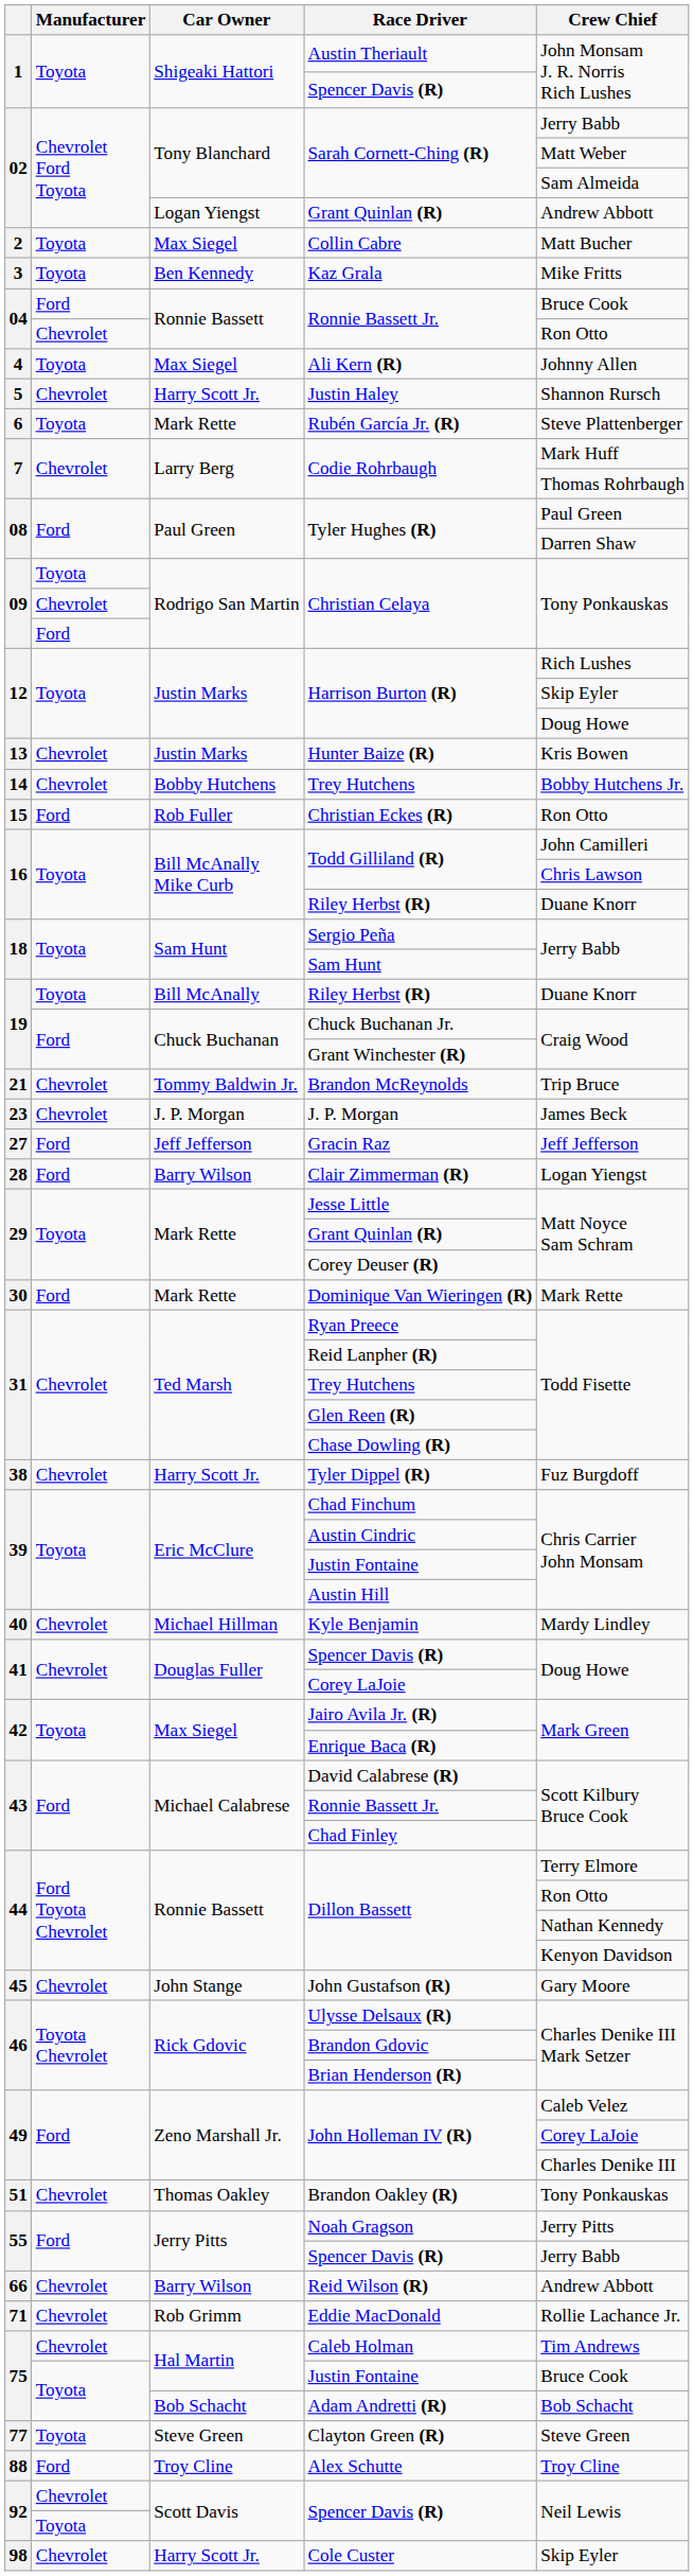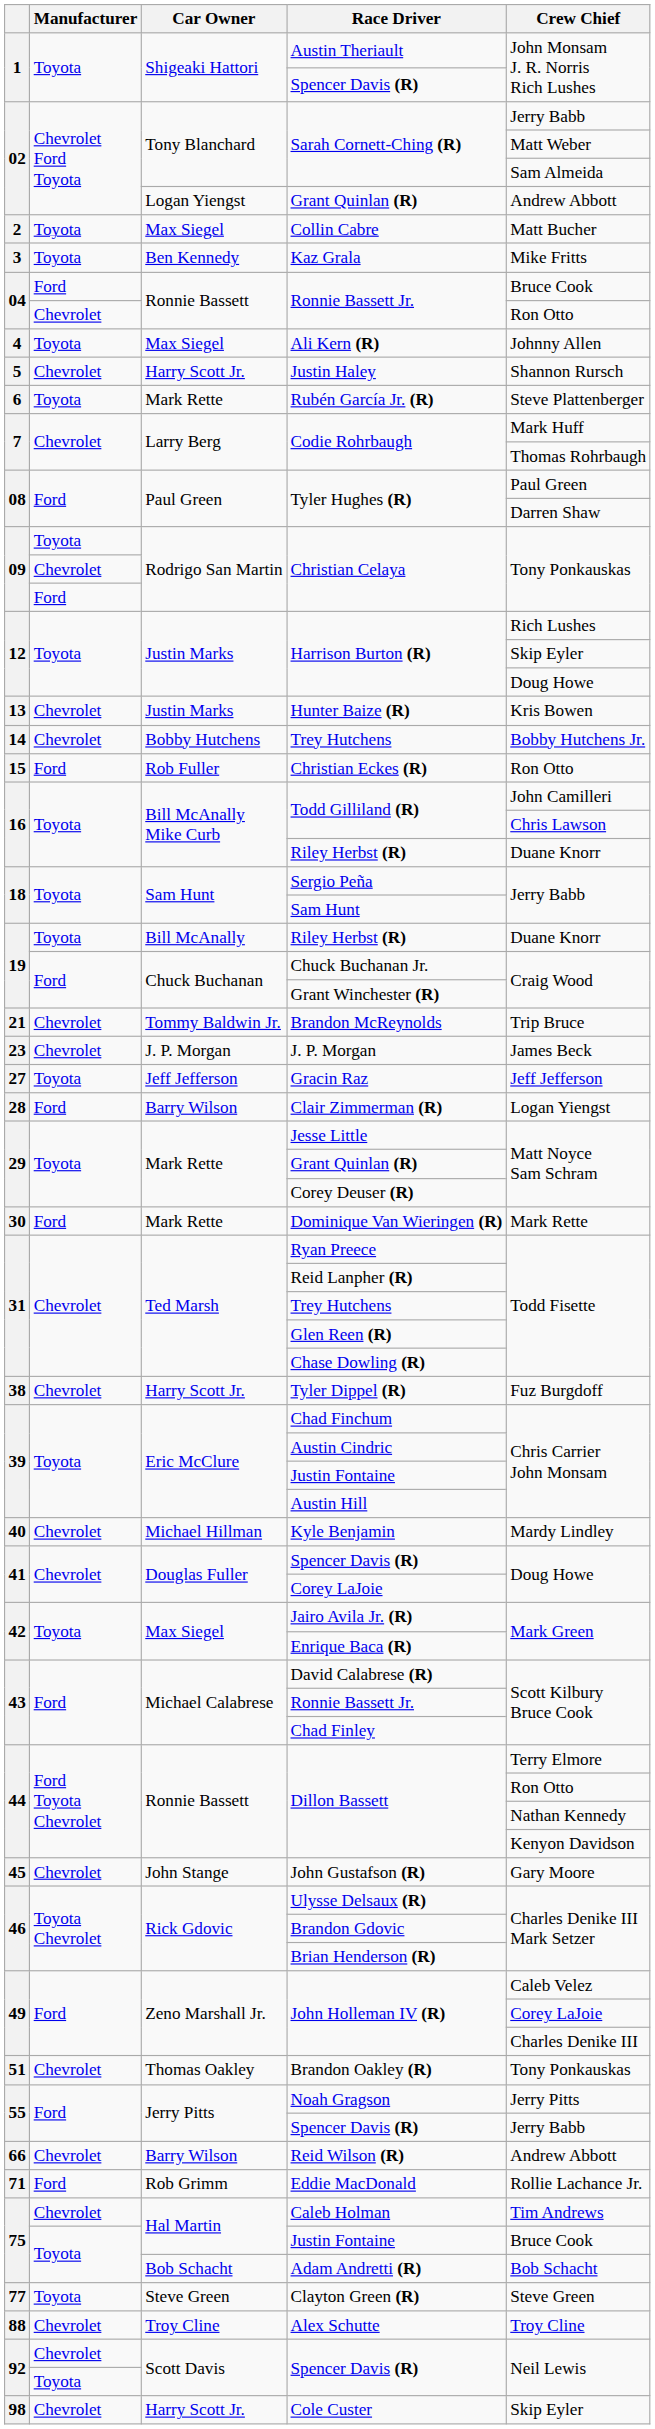 <table class="wikitable" style="font-size: 95%;">
 <tr>
 <th></th>
 <th>Manufacturer</th>
 <th>Car Owner</th>
 <th>Race Driver</th>
 <th>Crew Chief</th>
 </tr>
 <tr>
 <th rowspan=2>1</th>
 <td rowspan=2><a href='#'>Toyota</a></td>
 <td rowspan=2><a href='#'>Shigeaki Hattori</a></td>
 <td><a href='#'>Austin Theriault</a> <small></small></td>
 <td rowspan=2>John Monsam <small></small><br>J. R. Norris <small></small><br>Rich Lushes <small></small></td>
 </tr>
 <tr>
 <td><a href='#'>Spencer Davis</a> <strong>(R)</strong> <small></small></td>
 </tr>
 <tr>
 <th rowspan=4>02</th>
 <td rowspan=4><a href='#'>Chevrolet</a> <small></small><br><a href='#'>Ford</a> <small></small><br><a href='#'>Toyota</a> <small></small></td>
 <td rowspan=3>Tony Blanchard <small></small></td>
 <td rowspan=3><a href='#'>Sarah Cornett-Ching</a> <strong>(R)</strong> <small></small></td>
 <td>Jerry Babb <small></small></td>
 </tr>
 <tr>
 <td>Matt Weber <small></small></td>
 </tr>
 <tr>
 <td>Sam Almeida <small></small></td>
 </tr>
 <tr>
 <td>Logan Yiengst</td>
 <td><a href='#'>Grant Quinlan</a> <strong>(R)</strong> <small></small></td>
 <td>Andrew Abbott <small></small></td>
 </tr>
 <tr>
 <th>2</th>
 <td><a href='#'>Toyota</a></td>
 <td><a href='#'>Max Siegel</a></td>
 <td><a href='#'>Collin Cabre</a></td>
 <td>Matt Bucher</td>
 </tr>
 <tr>
 <th>3</th>
 <td><a href='#'>Toyota</a></td>
 <td><a href='#'>Ben Kennedy</a></td>
 <td><a href='#'>Kaz Grala</a> <small></small></td>
 <td>Mike Fritts</td>
 </tr>
 <tr>
 <th rowspan=2>04</th>
 <td><a href='#'>Ford</a> <small></small></td>
 <td rowspan=2>Ronnie Bassett</td>
 <td rowspan=2><a href='#'>Ronnie Bassett Jr.</a> <small></small></td>
 <td>Bruce Cook <small></small></td>
 </tr>
 <tr>
 <td><a href='#'>Chevrolet</a> <small></small></td>
 <td>Ron Otto <small></small></td>
 </tr>
 <tr>
 <th>4</th>
 <td><a href='#'>Toyota</a></td>
 <td><a href='#'>Max Siegel</a></td>
 <td><a href='#'>Ali Kern</a> <strong>(R)</strong></td>
 <td>Johnny Allen</td>
 </tr>
 <tr>
 <th>5</th>
 <td><a href='#'>Chevrolet</a></td>
 <td><a href='#'>Harry Scott Jr.</a></td>
 <td><a href='#'>Justin Haley</a></td>
 <td>Shannon Rursch</td>
 </tr>
 <tr>
 <th>6</th>
 <td><a href='#'>Toyota</a></td>
 <td>Mark Rette</td>
 <td><a href='#'>Rubén García Jr.</a> <strong>(R)</strong></td>
 <td>Steve Plattenberger</td>
 </tr>
 <tr>
 <th rowspan=2>7</th>
 <td rowspan=2><a href='#'>Chevrolet</a></td>
 <td rowspan=2>Larry Berg</td>
 <td rowspan=2><a href='#'>Codie Rohrbaugh</a> <small></small></td>
 <td>Mark Huff <small></small></td>
 </tr>
 <tr>
 <td>Thomas Rohrbaugh <small></small></td>
 </tr>
 <tr>
 <th rowspan=2>08</th>
 <td rowspan=2><a href='#'>Ford</a></td>
 <td rowspan=2>Paul Green</td>
 <td rowspan=2>Tyler Hughes <strong>(R)</strong> <small></small></td>
 <td>Paul Green <small></small></td>
 </tr>
 <tr>
 <td>Darren Shaw <small></small></td>
 </tr>
 <tr>
 <th rowspan=3>09</th>
 <td><a href='#'>Toyota</a> <small></small></td>
 <td rowspan=3>Rodrigo San Martin</td>
 <td rowspan=3><a href='#'>Christian Celaya</a> <small></small></td>
 <td rowspan=3>Tony Ponkauskas</td>
 </tr>
 <tr>
 <td><a href='#'>Chevrolet</a> <small></small></td>
 </tr>
 <tr>
 <td><a href='#'>Ford</a> <small></small></td>
 </tr>
 <tr>
 <th rowspan=3>12</th>
 <td rowspan=3><a href='#'>Toyota</a></td>
 <td rowspan=3><a href='#'>Justin Marks</a></td>
 <td rowspan=3><a href='#'>Harrison Burton</a> <strong>(R)</strong></td>
 <td>Rich Lushes <small></small></td>
 </tr>
 <tr>
 <td>Skip Eyler <small></small></td>
 </tr>
 <tr>
 <td>Doug Howe <small></small></td>
 </tr>
 <tr>
 <th>13</th>
 <td><a href='#'>Chevrolet</a></td>
 <td><a href='#'>Justin Marks</a></td>
 <td><a href='#'>Hunter Baize</a> <strong>(R)</strong></td>
 <td>Kris Bowen</td>
 </tr>
 <tr>
 <th>14</th>
 <td><a href='#'>Chevrolet</a></td>
 <td><a href='#'>Bobby Hutchens</a></td>
 <td><a href='#'>Trey Hutchens</a> <small></small></td>
 <td><a href='#'>Bobby Hutchens Jr.</a></td>
 </tr>
 <tr>
 <th>15</th>
 <td><a href='#'>Ford</a></td>
 <td><a href='#'>Rob Fuller</a></td>
 <td><a href='#'>Christian Eckes</a> <strong>(R)</strong> <small></small></td>
 <td>Ron Otto</td>
 </tr>
 <tr>
 <th rowspan=3>16</th>
 <td rowspan=3><a href='#'>Toyota</a></td>
 <td rowspan=3><a href='#'>Bill McAnally</a> <small></small><br><a href='#'>Mike Curb</a> <small></small></td>
 <td rowspan=2><a href='#'>Todd Gilliland</a> <strong>(R)</strong> <small></small></td>
 <td>John Camilleri <small></small></td>
 </tr>
 <tr>
 <td><a href='#'>Chris Lawson</a> <small></small></td>
 </tr>
 <tr>
 <td><a href='#'>Riley Herbst</a> <strong>(R)</strong> <small></small></td>
 <td>Duane Knorr <small></small></td>
 </tr>
 <tr>
 <th rowspan=2>18</th>
 <td rowspan=2><a href='#'>Toyota</a></td>
 <td rowspan=2><a href='#'>Sam Hunt</a></td>
 <td><a href='#'>Sergio Peña</a> <small></small></td>
 <td rowspan=2>Jerry Babb</td>
 </tr>
 <tr>
 <td><a href='#'>Sam Hunt</a> <small></small></td>
 </tr>
 <tr>
 <th rowspan=3>19</th>
 <td><a href='#'>Toyota</a> <small></small></td>
 <td><a href='#'>Bill McAnally</a> <small></small></td>
 <td><a href='#'>Riley Herbst</a> <strong>(R)</strong> <small></small></td>
 <td>Duane Knorr <small></small></td>
 </tr>
 <tr>
 <td rowspan=2><a href='#'>Ford</a> <small></small></td>
 <td rowspan=2>Chuck Buchanan <small></small></td>
 <td>Chuck Buchanan Jr. <small></small></td>
 <td rowspan=2>Craig Wood <small></small></td>
 </tr>
 <tr>
 <td>Grant Winchester <strong>(R)</strong> <small></small></td>
 </tr>
 <tr>
 <th>21</th>
 <td><a href='#'>Chevrolet</a></td>
 <td><a href='#'>Tommy Baldwin Jr.</a></td>
 <td><a href='#'>Brandon McReynolds</a> <small></small></td>
 <td>Trip Bruce</td>
 </tr>
 <tr>
 <th>23</th>
 <td><a href='#'>Chevrolet</a></td>
 <td>J. P. Morgan</td>
 <td>J. P. Morgan <small></small></td>
 <td>James Beck</td>
 </tr>
 <tr>
 <th>27</th>
-<td><a href='#'>Ford</a></td>
+<td><a href='#'>Toyota</a></td>
 <td><a href='#'>Jeff Jefferson</a></td>
 <td><a href='#'>Gracin Raz</a> <small></small></td>
 <td><a href='#'>Jeff Jefferson</a></td>
 </tr>
 <tr>
 <th>28</th>
 <td><a href='#'>Ford</a></td>
 <td><a href='#'>Barry Wilson</a> <small></small></td>
 <td><a href='#'>Clair Zimmerman</a> <strong>(R)</strong> <small></small></td>
 <td>Logan Yiengst</td>
 </tr>
 <tr>
 <th rowspan=3>29</th>
 <td rowspan=3><a href='#'>Toyota</a></td>
 <td rowspan=3>Mark Rette</td>
 <td><a href='#'>Jesse Little</a> <small></small></td>
 <td rowspan=3>Matt Noyce <small></small><br>Sam Schram <small></small></td>
 </tr>
 <tr>
 <td><a href='#'>Grant Quinlan</a> <strong>(R)</strong> <small></small></td>
 </tr>
 <tr>
 <td>Corey Deuser <strong>(R)</strong> <small></small></td>
 </tr>
 <tr>
 <th>30</th>
 <td><a href='#'>Ford</a></td>
 <td>Mark Rette</td>
 <td><a href='#'>Dominique Van Wieringen</a> <strong>(R)</strong></td>
 <td>Mark Rette</td>
 </tr>
 <tr>
 <th rowspan=5>31</th>
 <td rowspan=5><a href='#'>Chevrolet</a></td>
 <td rowspan=5><a href='#'>Ted Marsh</a></td>
 <td><a href='#'>Ryan Preece</a> <small></small></td>
 <td rowspan=5>Todd Fisette</td>
 </tr>
 <tr>
 <td>Reid Lanpher <strong>(R)</strong> <small></small></td>
 </tr>
 <tr>
 <td><a href='#'>Trey Hutchens</a> <small></small></td>
 </tr>
 <tr>
 <td><a href='#'>Glen Reen</a> <strong>(R)</strong> <small></small></td>
 </tr>
 <tr>
 <td><a href='#'>Chase Dowling</a> <strong>(R)</strong> <small></small></td>
 </tr>
 <tr>
 <th>38</th>
 <td><a href='#'>Chevrolet</a></td>
 <td><a href='#'>Harry Scott Jr.</a></td>
 <td><a href='#'>Tyler Dippel</a> <strong>(R)</strong></td>
 <td>Fuz Burgdoff</td>
 </tr>
 <tr>
 <th rowspan=4>39</th>
 <td rowspan=4><a href='#'>Toyota</a></td>
 <td rowspan=4><a href='#'>Eric McClure</a></td>
 <td><a href='#'>Chad Finchum</a> <small></small></td>
 <td rowspan=4>Chris Carrier <small></small><br>John Monsam <small></small></td>
 </tr>
 <tr>
 <td><a href='#'>Austin Cindric</a> <small></small></td>
 </tr>
 <tr>
 <td><a href='#'>Justin Fontaine</a> <small></small></td>
 </tr>
 <tr>
 <td><a href='#'>Austin Hill</a> <small></small></td>
 </tr>
 <tr>
 <th>40</th>
 <td><a href='#'>Chevrolet</a></td>
 <td><a href='#'>Michael Hillman</a></td>
 <td><a href='#'>Kyle Benjamin</a></td>
 <td>Mardy Lindley</td>
 </tr>
 <tr>
 <th rowspan=2>41</th>
 <td rowspan=2><a href='#'>Chevrolet</a></td>
 <td rowspan=2><a href='#'>Douglas Fuller</a></td>
 <td><a href='#'>Spencer Davis</a> <strong>(R)</strong> <small></small></td>
 <td rowspan=2>Doug Howe</td>
 </tr>
 <tr>
 <td><a href='#'>Corey LaJoie</a> <small></small></td>
 </tr>
 <tr>
 <th rowspan=2>42</th>
 <td rowspan=2><a href='#'>Toyota</a></td>
 <td rowspan=2><a href='#'>Max Siegel</a></td>
 <td><a href='#'>Jairo Avila Jr.</a> <strong>(R)</strong> <small></small></td>
 <td rowspan=2><a href='#'>Mark Green</a></td>
 </tr>
 <tr>
 <td><a href='#'>Enrique Baca</a> <strong>(R)</strong> <small></small></td>
 </tr>
 <tr>
 <th rowspan=3>43</th>
 <td rowspan=3><a href='#'>Ford</a></td>
 <td rowspan=3>Michael Calabrese</td>
 <td>David Calabrese <strong>(R)</strong> <small></small></td>
 <td rowspan=3>Scott Kilbury <small></small><br>Bruce Cook <small></small></td>
 </tr>
 <tr>
 <td><a href='#'>Ronnie Bassett Jr.</a> <small></small></td>
 </tr>
 <tr>
 <td><a href='#'>Chad Finley</a> <small></small></td>
 </tr>
 <tr>
 <th rowspan=4>44</th>
 <td rowspan=4><a href='#'>Ford</a> <small></small><br><a href='#'>Toyota</a> <small></small><br><a href='#'>Chevrolet</a> <small></small></td>
 <td rowspan=4>Ronnie Bassett</td>
 <td rowspan=4><a href='#'>Dillon Bassett</a> <small></small></td>
 <td>Terry Elmore <small></small></td>
 </tr>
 <tr>
 <td>Ron Otto <small></small></td>
 </tr>
 <tr>
 <td>Nathan Kennedy <small></small></td>
 </tr>
 <tr>
 <td>Kenyon Davidson <small></small></td>
 </tr>
 <tr>
 <th>45</th>
 <td><a href='#'>Chevrolet</a></td>
 <td>John Stange</td>
 <td>John Gustafson <strong>(R)</strong> <small></small></td>
 <td>Gary Moore</td>
 </tr>
 <tr>
 <th rowspan=3>46</th>
 <td rowspan=3><a href='#'>Toyota</a> <small></small><br><a href='#'>Chevrolet</a> <small></small></td>
 <td rowspan=3><a href='#'>Rick Gdovic</a></td>
 <td><a href='#'>Ulysse Delsaux</a> <strong>(R)</strong> <small></small></td>
 <td rowspan=3>Charles Denike III <small></small><br>Mark Setzer <small></small></td>
 </tr>
 <tr>
 <td><a href='#'>Brandon Gdovic</a> <small></small></td>
 </tr>
 <tr>
 <td><a href='#'>Brian Henderson</a> <strong>(R)</strong> <small></small></td>
 </tr>
 <tr>
 <th rowspan=3>49</th>
 <td rowspan=3><a href='#'>Ford</a></td>
 <td rowspan=3>Zeno Marshall Jr.</td>
 <td rowspan=3><a href='#'>John Holleman IV</a> <strong>(R)</strong></td>
 <td>Caleb Velez <small></small></td>
 </tr>
 <tr>
 <td><a href='#'>Corey LaJoie</a> <small></small></td>
 </tr>
 <tr>
 <td>Charles Denike III <small></small></td>
 </tr>
 <tr>
 <th>51</th>
 <td><a href='#'>Chevrolet</a></td>
 <td>Thomas Oakley</td>
 <td>Brandon Oakley <strong>(R)</strong> <small></small></td>
 <td>Tony Ponkauskas</td>
 </tr>
 <tr>
 <th rowspan=2>55</th>
 <td rowspan=2><a href='#'>Ford</a></td>
 <td rowspan=2>Jerry Pitts</td>
 <td><a href='#'>Noah Gragson</a> <small></small></td>
 <td>Jerry Pitts <small></small></td>
 </tr>
 <tr>
 <td><a href='#'>Spencer Davis</a> <strong>(R)</strong> <small></small></td>
 <td>Jerry Babb <small></small></td>
 </tr>
 <tr>
 <th>66</th>
 <td><a href='#'>Chevrolet</a></td>
 <td><a href='#'>Barry Wilson</a></td>
 <td><a href='#'>Reid Wilson</a> <strong>(R)</strong> <small></small></td>
 <td>Andrew Abbott</td>
 </tr>
 <tr>
 <th>71</th>
-<td><a href='#'>Chevrolet</a></td>
+<td><a href='#'>Ford</a></td>
 <td>Rob Grimm</td>
 <td><a href='#'>Eddie MacDonald</a> <small></small></td>
 <td>Rollie Lachance Jr.</td>
 </tr>
 <tr>
 <th rowspan=3>75</th>
 <td><a href='#'>Chevrolet</a> <small></small></td>
 <td rowspan=2><a href='#'>Hal Martin</a> <small></small></td>
 <td><a href='#'>Caleb Holman</a> <small></small></td>
 <td><a href='#'>Tim Andrews</a> <small></small></td>
 </tr>
 <tr>
 <td rowspan=2><a href='#'>Toyota</a> <small></small></td>
 <td><a href='#'>Justin Fontaine</a> <small></small></td>
 <td>Bruce Cook <small></small></td>
 </tr>
 <tr>
 <td><a href='#'>Bob Schacht</a> <small></small></td>
 <td><a href='#'>Adam Andretti</a> <strong>(R)</strong> <small></small></td>
 <td><a href='#'>Bob Schacht</a> <small></small></td>
 </tr>
 <tr>
 <th>77</th>
 <td><a href='#'>Toyota</a></td>
 <td>Steve Green</td>
 <td>Clayton Green <strong>(R)</strong> <small></small></td>
 <td>Steve Green</td>
 </tr>
 <tr>
 <th>88</th>
-<td><a href='#'>Ford</a></td>
+<td><a href='#'>Chevrolet</a></td>
 <td><a href='#'>Troy Cline</a></td>
 <td><a href='#'>Alex Schutte</a> <small></small></td>
 <td><a href='#'>Troy Cline</a></td>
 </tr>
 <tr>
 <th rowspan=2>92</th>
 <td><a href='#'>Chevrolet</a> <small></small></td>
 <td rowspan=2>Scott Davis</td>
 <td rowspan=2><a href='#'>Spencer Davis</a> <strong>(R)</strong> <small></small></td>
 <td rowspan=2>Neil Lewis</td>
 </tr>
 <tr>
 <td><a href='#'>Toyota</a> <small></small></td>
 </tr>
 <tr>
 <th>98</th>
 <td><a href='#'>Chevrolet</a></td>
 <td><a href='#'>Harry Scott Jr.</a></td>
 <td><a href='#'>Cole Custer</a> <small></small></td>
 <td>Skip Eyler</td>
 </tr>
 </table>
